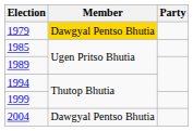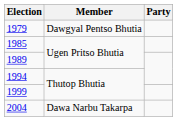 <table class="wikitable sortable">
 <tr>
 <th>Election</th>
 <th>Member</th>
 <th colspan=2>Party</th>
 </tr>
 <tr>
 <td><a href='#'>1979</a></td>
-<td style="background: gold;">Dawgyal Pentso Bhutia</td>
+<td>Dawgyal Pentso Bhutia</td>
 <td></td>
 </tr>
 <tr>
 <td><a href='#'>1985</a></td>
 <td rowspan=2>Ugen Pritso Bhutia</td>
 <td></td>
 </tr>
 <tr>
 <td><a href='#'>1989</a></td>
 </tr>
 <tr>
 <td><a href='#'>1994</a></td>
 <td rowspan=2>Thutop Bhutia</td>
 </tr>
 <tr>
 <td><a href='#'>1999</a></td>
 <td></td>
 </tr>
 <tr>
 <td><a href='#'>2004</a></td>
-<td>Dawgyal Pentso Bhutia</td>
+<td>Dawa Narbu Takarpa</td>
 </tr>
 </table>
